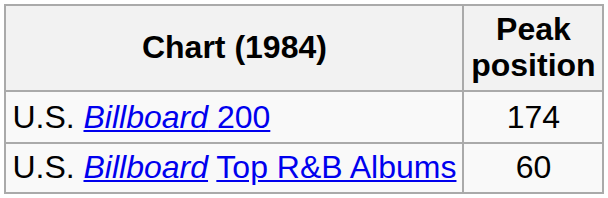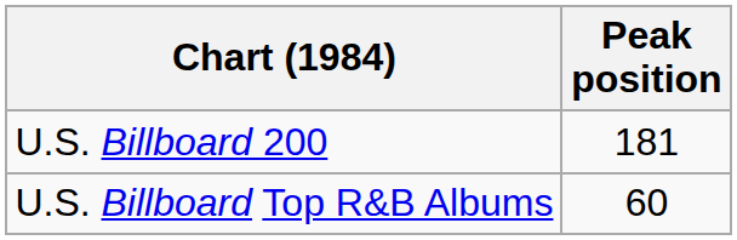 <table class="wikitable">
 <tr>
 <th>Chart (1984)</th>
 <th>Peak<br>position</th>
 </tr>
 <tr>
 <td>U.S. <a href='#'><em>Billboard</em> 200</a></td>
-<td align="center">174</td>
+<td align="center">181</td>
 </tr>
 <tr>
 <td>U.S. <em><a href='#'>Billboard</a></em> <a href='#'>Top R&B Albums</a></td>
 <td align="center">60</td>
 </tr>
 <tr>
 </tr>
 </table>
